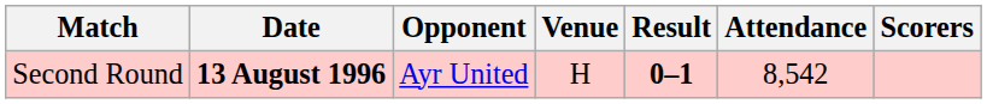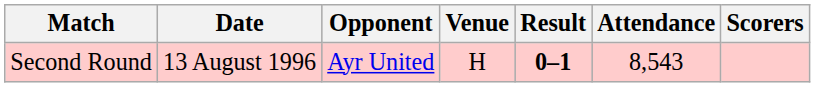 <table class="wikitable" style="font-size:100%; text-align:center">
 <tr>
 <th>Match</th>
 <th>Date</th>
 <th>Opponent</th>
 <th>Venue</th>
 <th>Result</th>
 <th>Attendance</th>
 <th>Scorers</th>
 </tr>
 <tr style="background: #FFCCCC;">
 <td>Second Round</td>
-<td><strong>13 August 1996</strong></td>
+<td>13 August 1996</td>
 <td><a href='#'>Ayr United</a></td>
 <td>H</td>
 <td><strong>0–1</strong></td>
-<td>8,542</td>
+<td>8,543</td>
 <td></td>
 </tr>
 </table>
